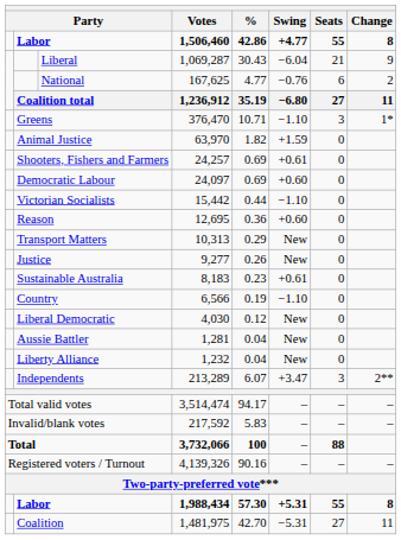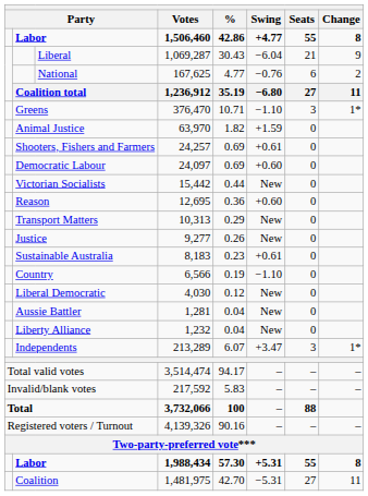 <table class="wikitable" style="text-align:right;  margin-bottom:0">
 <tr>
 <th colspan="8"></th>
 </tr>
 <tr>
 <th style="width:10px" colspan=3>Party</th>
 <th style="width:70px;">Votes</th>
 <th style="width:40px;">%</th>
 <th style="width:40px;">Swing</th>
 <th style="width:40px;">Seats</th>
 <th style="width:40px;">Change</th>
 </tr>
 <tr>
 <td> </td>
 <td style="text-align:left;" colspan="2"><strong><a href='#'>Labor</a></strong></td>
 <td style="width:70px;"><strong>1,506,460</strong></td>
 <td style="width:40px;"><strong>42.86</strong></td>
 <td style="width:45px;"><strong>+4.77</strong></td>
 <td style="width:40px;"><strong>55</strong></td>
 <td style="width:55px;"><strong> 8</strong></td>
 </tr>
 <tr>
 <td rowspan="3"> </td>
 <td> </td>
 <td align=left><a href='#'>Liberal</a></td>
 <td>1,069,287</td>
 <td>30.43</td>
 <td>−6.04</td>
 <td>21</td>
 <td> 9</td>
 </tr>
 <tr>
 <td> </td>
 <td align=left><a href='#'>National</a></td>
 <td>167,625</td>
 <td>4.77</td>
 <td>−0.76</td>
 <td>6</td>
 <td> 2</td>
 </tr>
 <tr>
 <th colspan="2" style="text-align:left;"><a href='#'>Coalition total</a></th>
 <th style="text-align:right;">1,236,912</th>
 <th style="text-align:right;">35.19</th>
 <th style="text-align:right;">−6.80</th>
 <th style="text-align:right;">27</th>
 <th style=text-align:right;> 11</th>
 </tr>
 <tr>
 <td> </td>
 <td style="text-align:left;" colspan="2"><a href='#'>Greens</a></td>
 <td>376,470</td>
 <td>10.71</td>
 <td>−1.10</td>
 <td>3</td>
 <td> 1*</td>
 </tr>
 <tr>
 <td> </td>
 <td style="text-align:left;" colspan="2"><a href='#'>Animal Justice</a></td>
 <td>63,970</td>
 <td>1.82</td>
 <td>+1.59</td>
 <td>0</td>
 <td></td>
 </tr>
 <tr>
 <td> </td>
 <td style="text-align:left;" colspan="2"><a href='#'>Shooters, Fishers and Farmers</a></td>
 <td>24,257</td>
 <td>0.69</td>
 <td>+0.61</td>
 <td>0</td>
 <td></td>
 </tr>
 <tr>
 <td> </td>
 <td style="text-align:left;" colspan="2"><a href='#'>Democratic Labour</a></td>
 <td>24,097</td>
 <td>0.69</td>
 <td>+0.60</td>
 <td>0</td>
 <td></td>
 </tr>
 <tr>
 <td> </td>
 <td style="text-align:left;" colspan="2"><a href='#'>Victorian Socialists</a></td>
 <td>15,442</td>
 <td>0.44</td>
-<td>−1.10</td>
+<td>New</td>
 <td>0</td>
 <td></td>
 </tr>
 <tr>
 <td> </td>
 <td style="text-align:left;" colspan="2"><a href='#'>Reason</a></td>
 <td>12,695</td>
 <td>0.36</td>
 <td>+0.60</td>
 <td>0</td>
 <td></td>
 </tr>
 <tr>
 <td> </td>
 <td style="text-align:left;" colspan="2"><a href='#'>Transport Matters</a></td>
 <td>10,313</td>
 <td>0.29</td>
 <td>New</td>
 <td>0</td>
 <td></td>
 </tr>
 <tr>
 <td> </td>
 <td style="text-align:left;" colspan="2"><a href='#'>Justice</a></td>
 <td>9,277</td>
 <td>0.26</td>
 <td>New</td>
 <td>0</td>
 <td></td>
 </tr>
 <tr>
 <td> </td>
 <td style="text-align:left;" colspan="2"><a href='#'>Sustainable Australia</a></td>
 <td>8,183</td>
 <td>0.23</td>
 <td>+0.61</td>
 <td>0</td>
 <td></td>
 </tr>
 <tr>
 <td> </td>
 <td style="text-align:left;" colspan="2"><a href='#'>Country</a></td>
 <td>6,566</td>
 <td>0.19</td>
 <td>−1.10</td>
 <td>0</td>
 <td></td>
 </tr>
 <tr>
 <td> </td>
 <td style="text-align:left;" colspan="2"><a href='#'>Liberal Democratic</a></td>
 <td>4,030</td>
 <td>0.12</td>
 <td>New</td>
 <td>0</td>
 <td></td>
 </tr>
 <tr>
 <td> </td>
 <td style="text-align:left;" colspan="2"><a href='#'>Aussie Battler</a></td>
 <td>1,281</td>
 <td>0.04</td>
 <td>New</td>
 <td>0</td>
 <td></td>
 </tr>
 <tr>
 <td> </td>
 <td style="text-align:left;" colspan="2"><a href='#'>Liberty Alliance</a></td>
 <td>1,232</td>
 <td>0.04</td>
 <td>New</td>
 <td>0</td>
 <td></td>
 </tr>
 <tr>
 <td> </td>
 <td style="text-align:left;" colspan="2"><a href='#'>Independents</a></td>
 <td>213,289</td>
 <td>6.07</td>
 <td>+3.47</td>
 <td>3</td>
-<td> 2**</td>
+<td> 1*</td>
 </tr>
 <tr>
 <th colspan="8"></th>
 </tr>
 <tr>
 <td colspan="3" style="text-align:left;">Total valid votes</td>
 <td>3,514,474</td>
 <td>94.17</td>
 <td>–</td>
 <td>–</td>
 <td>–</td>
 </tr>
 <tr>
 <td colspan="3" style="text-align:left;">Invalid/blank votes</td>
 <td>217,592</td>
 <td>5.83</td>
 <td>–</td>
 <td>–</td>
 <td>–</td>
 </tr>
 <tr>
 <td colspan="3" style="text-align:left;"><strong>Total</strong></td>
 <td><strong>3,732,066</strong></td>
 <td><strong>100</strong></td>
 <td>–</td>
 <td><strong>88</strong></td>
 <td></td>
 </tr>
 <tr>
 <td colspan="3" style="text-align:left;">Registered voters / Turnout</td>
 <td>4,139,326</td>
 <td>90.16</td>
 <td>–</td>
 <td>–</td>
 <td>–</td>
 </tr>
 <tr>
 <th colspan="8"><a href='#'>Two-party-preferred vote</a>***</th>
 </tr>
 <tr>
 <td> </td>
 <td style="text-align:left;" colspan="2"><strong><a href='#'>Labor</a></strong></td>
 <td><strong>1,988,434</strong></td>
 <td><strong>57.30</strong></td>
 <td><strong>+5.31</strong></td>
 <td><strong>55</strong></td>
 <td><strong> 8</strong></td>
 </tr>
 <tr>
 <td> </td>
 <td style="text-align:left;" colspan="2"><a href='#'>Coalition</a></td>
 <td>1,481,975</td>
 <td>42.70</td>
 <td>−5.31</td>
 <td>27</td>
 <td> 11</td>
 </tr>
 </table>
